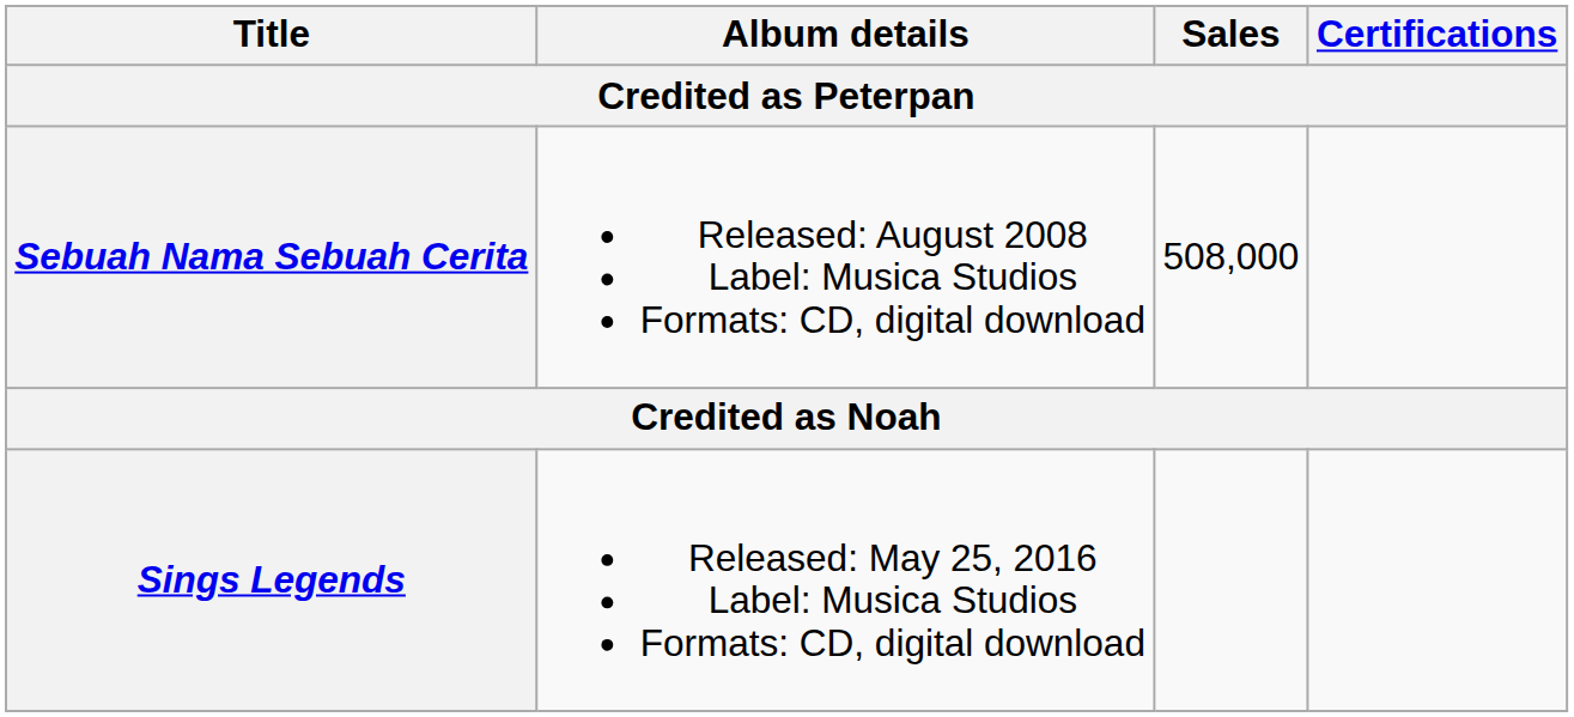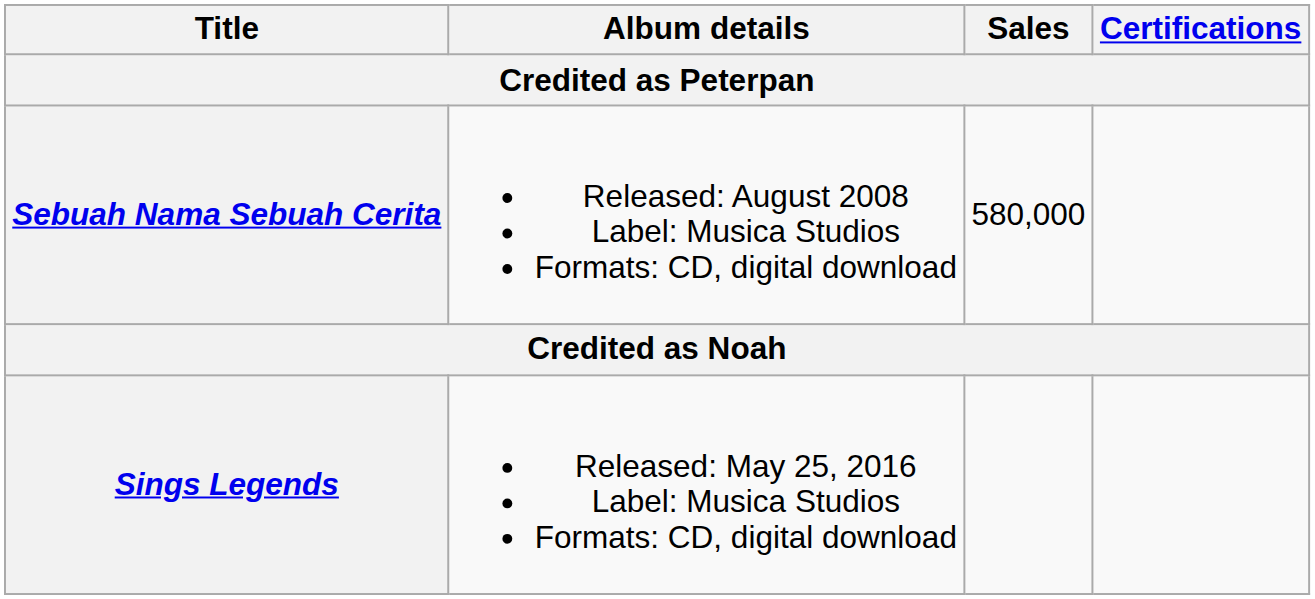 <table class="wikitable plainrowheaders" style="text-align:center;">
 <tr>
 <th scope="col">Title</th>
 <th scope="col">Album details</th>
 <th scope="col">Sales</th>
 <th scope="col"><a href='#'>Certifications</a></th>
 </tr>
 <tr>
 <th colspan="4">Credited as Peterpan</th>
 </tr>
 <tr>
 <th scope="row"><em><a href='#'>Sebuah Nama Sebuah Cerita</a></em></th>
 <td><br><ul><li>Released: August 2008</li><li>Label: Musica Studios</li><li>Formats: CD, digital download</li></ul></td>
-<td>508,000</td>
+<td>580,000</td>
 <td></td>
 </tr>
 <tr>
 <th colspan="4">Credited as Noah</th>
 </tr>
 <tr>
 <th scope="row"><em><a href='#'>Sings Legends</a></em></th>
 <td><br><ul><li>Released: May 25, 2016</li><li>Label: Musica Studios</li><li>Formats: CD, digital download</li></ul></td>
 <td></td>
 <td></td>
 </tr>
 </table>
